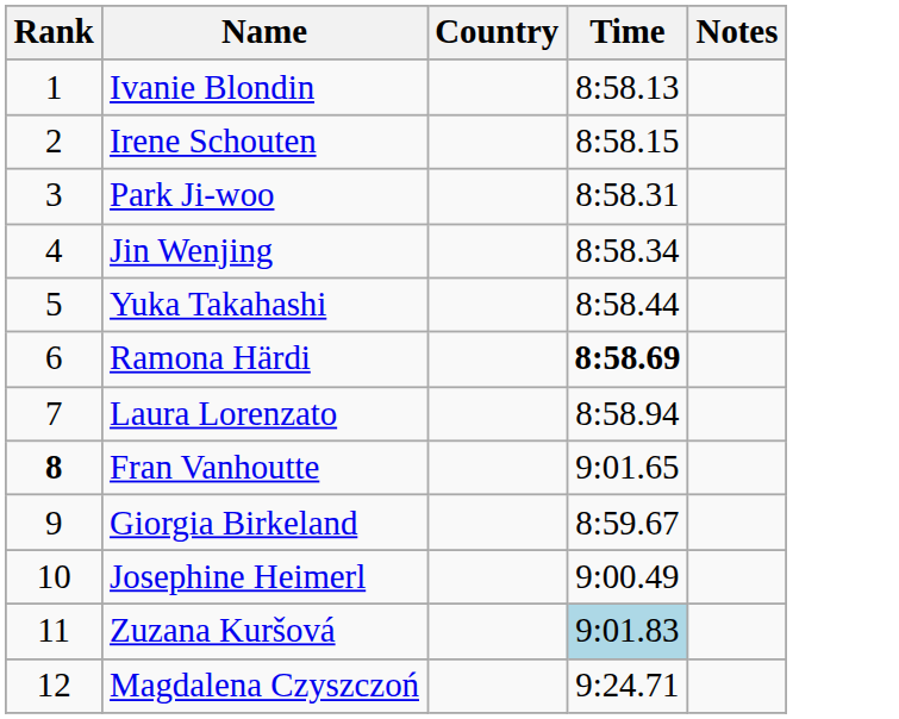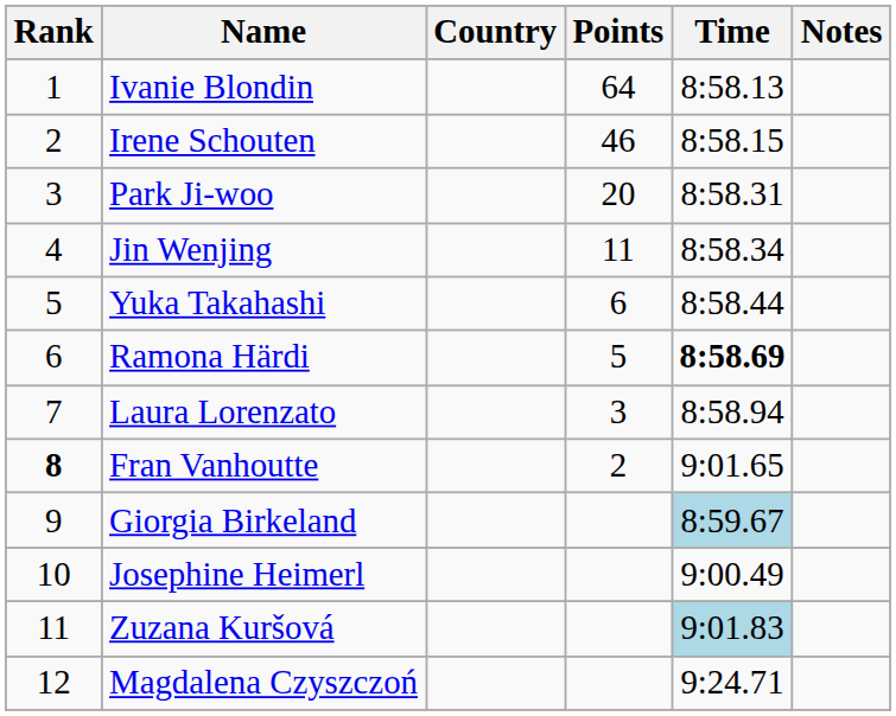 <table class="wikitable sortable" style="text-align:center">
 <tr>
 <th>Rank</th>
 <th>Name</th>
 <th>Country</th>
+<th>Points</th>
 <th>Time</th>
 <th>Notes</th>
 </tr>
 <tr>
 <td>1</td>
 <td align=left><a href='#'>Ivanie Blondin</a></td>
 <td align=left></td>
+<td>64</td>
 <td>8:58.13</td>
 <td></td>
 </tr>
 <tr>
 <td>2</td>
 <td align=left><a href='#'>Irene Schouten</a></td>
 <td align=left></td>
+<td>46</td>
 <td>8:58.15</td>
 <td></td>
 </tr>
 <tr>
 <td>3</td>
 <td align=left><a href='#'>Park Ji-woo</a></td>
 <td align=left></td>
+<td>20</td>
 <td>8:58.31</td>
 <td></td>
 </tr>
 <tr>
 <td>4</td>
 <td align=left><a href='#'>Jin Wenjing</a></td>
 <td align=left></td>
+<td>11</td>
 <td>8:58.34</td>
 <td></td>
 </tr>
 <tr>
 <td>5</td>
 <td align=left><a href='#'>Yuka Takahashi</a></td>
 <td align=left></td>
+<td>6</td>
 <td>8:58.44</td>
 <td></td>
 </tr>
 <tr>
 <td>6</td>
 <td align=left><a href='#'>Ramona Härdi</a></td>
 <td align=left></td>
+<td>5</td>
 <td><strong>8:58.69</strong></td>
 <td></td>
 </tr>
 <tr>
 <td>7</td>
 <td align=left><a href='#'>Laura Lorenzato</a></td>
 <td align=left></td>
+<td>3</td>
 <td>8:58.94</td>
 <td></td>
 </tr>
 <tr>
 <td><strong>8</strong></td>
 <td align=left><a href='#'>Fran Vanhoutte</a></td>
 <td align=left></td>
+<td>2</td>
 <td>9:01.65</td>
 <td></td>
 </tr>
 <tr>
 <td>9</td>
 <td align=left><a href='#'>Giorgia Birkeland</a></td>
 <td align=left></td>
-<td>8:59.67</td>
+<td></td>
+<td style="background: lightblue;">8:59.67</td>
 <td></td>
 </tr>
 <tr>
 <td>10</td>
 <td align=left><a href='#'>Josephine Heimerl</a></td>
 <td align=left></td>
+<td></td>
 <td>9:00.49</td>
 <td></td>
 </tr>
 <tr>
 <td>11</td>
 <td align=left><a href='#'>Zuzana Kuršová</a></td>
 <td align=left></td>
+<td></td>
 <td style="background: lightblue;">9:01.83</td>
 <td></td>
 </tr>
 <tr>
 <td>12</td>
 <td align=left><a href='#'>Magdalena Czyszczoń</a></td>
 <td align=left></td>
+<td></td>
 <td>9:24.71</td>
 <td></td>
 </tr>
 </table>
